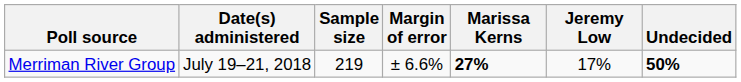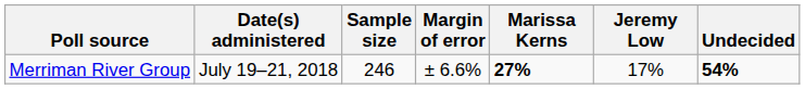 <table class="wikitable" style="font-size:90%">
 <tr valign=bottom>
 <th>Poll source</th>
 <th>Date(s)<br>administered</th>
 <th>Sample<br>size</th>
 <th>Margin<br>of error</th>
 <th style="width:75px;">Marissa<br>Kerns</th>
 <th style="width:75px;">Jeremy<br>Low</th>
 <th>Undecided</th>
 </tr>
 <tr>
 <td><a href='#'>Merriman River Group</a></td>
 <td align=center>July 19–21, 2018</td>
-<td align=center>219</td>
+<td align=center>246</td>
 <td align=center>± 6.6%</td>
 <td><strong>27%</strong></td>
 <td align=center>17%</td>
-<td><strong>50%</strong></td>
+<td><strong>54%</strong></td>
 </tr>
 </table>
